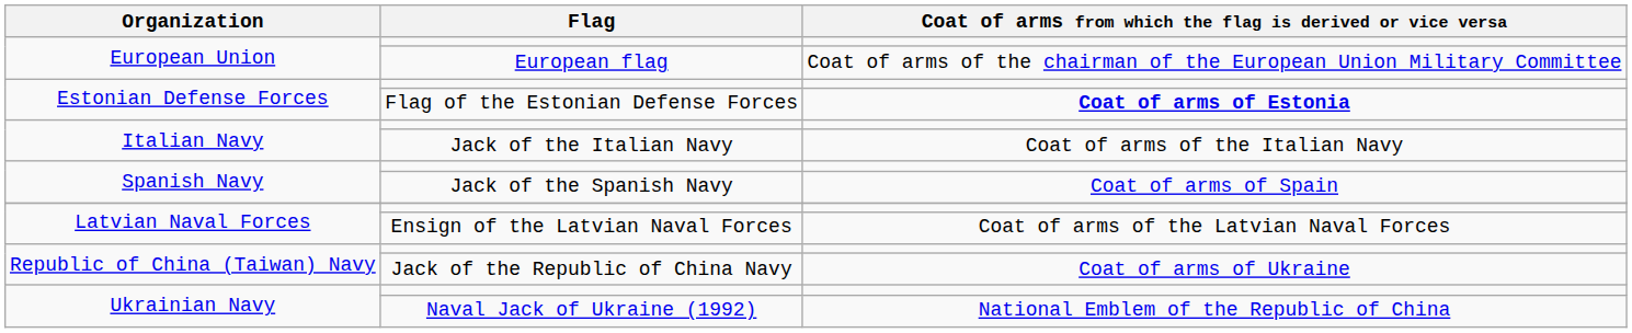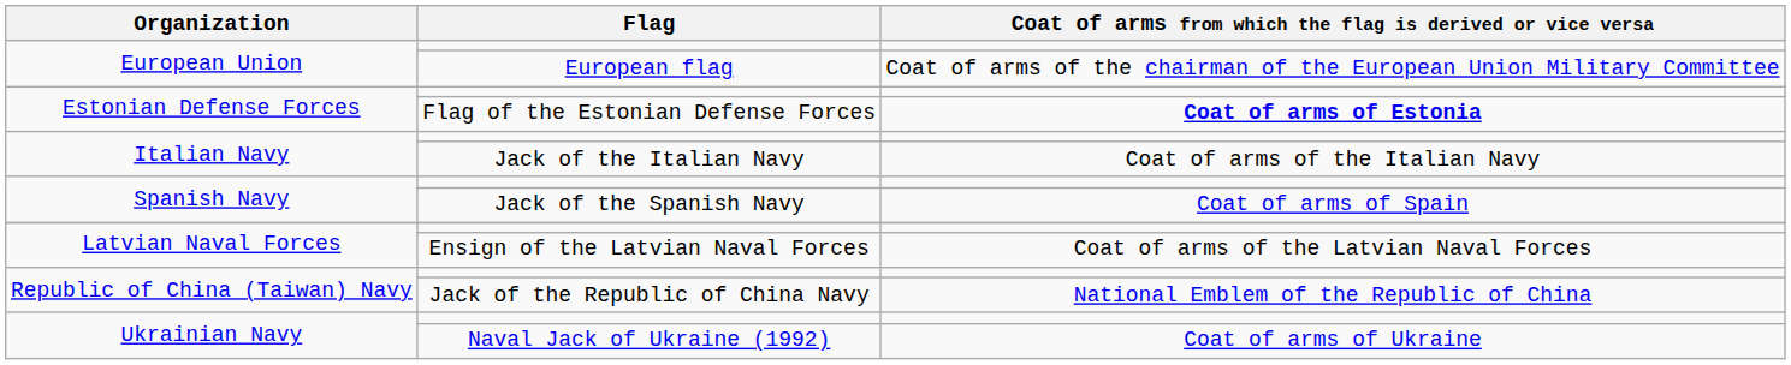 <table class="wikitable" style=text-align:center;>
 <tr>
 <th>Organization</th>
 <th>Flag</th>
 <th>Coat of arms <small>from which the flag is derived or vice versa</small></th>
 </tr>
 <tr>
 <td rowspan=2><a href='#'>European Union</a></td>
 <td></td>
 <td></td>
 </tr>
 <tr>
 <td><a href='#'>European flag</a></td>
 <td>Coat of arms of the <a href='#'>chairman of the European Union Military Committee</a></td>
 </tr>
 <tr>
 <td rowspan=2><a href='#'>Estonian Defense Forces</a></td>
 <td></td>
 <td></td>
 </tr>
 <tr>
 <td>Flag of the Estonian Defense Forces</td>
 <td><strong><a href='#'>Coat of arms of Estonia</a></strong></td>
 </tr>
 <tr>
 <td rowspan=2><a href='#'>Italian Navy</a></td>
 <td></td>
 <td></td>
 </tr>
 <tr>
 <td>Jack of the Italian Navy</td>
 <td>Coat of arms of the Italian Navy</td>
 </tr>
 <tr>
 <td rowspan=2><a href='#'>Spanish Navy</a></td>
 <td></td>
 <td></td>
 </tr>
 <tr>
 <td>Jack of the Spanish Navy</td>
 <td><a href='#'>Coat of arms of Spain</a></td>
 </tr>
 <tr>
 </tr>
 <tr>
 <td rowspan=2><a href='#'>Latvian Naval Forces</a></td>
 <td></td>
 <td></td>
 </tr>
 <tr>
 <td>Ensign of the Latvian Naval Forces</td>
 <td>Coat of arms of the Latvian Naval Forces</td>
 </tr>
 <tr>
 <td rowspan=2><a href='#'>Republic of China (Taiwan) Navy</a></td>
 <td></td>
 <td></td>
 </tr>
 <tr>
 <td>Jack of the Republic of China Navy</td>
-<td><a href='#'>Coat of arms of Ukraine</a></td>
+<td><a href='#'>National Emblem of the Republic of China</a></td>
 </tr>
 <tr>
 <td rowspan=2><a href='#'>Ukrainian Navy</a></td>
 <td></td>
 <td></td>
 </tr>
 <tr>
 <td><a href='#'>Naval Jack of Ukraine (1992)</a></td>
-<td><a href='#'>National Emblem of the Republic of China</a></td>
+<td><a href='#'>Coat of arms of Ukraine</a></td>
 </tr>
 </table>
